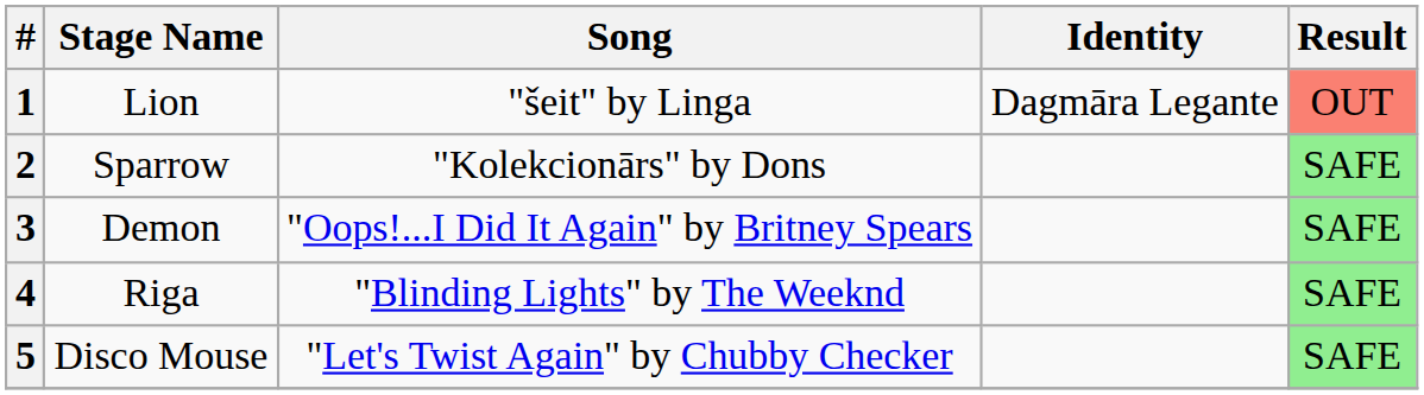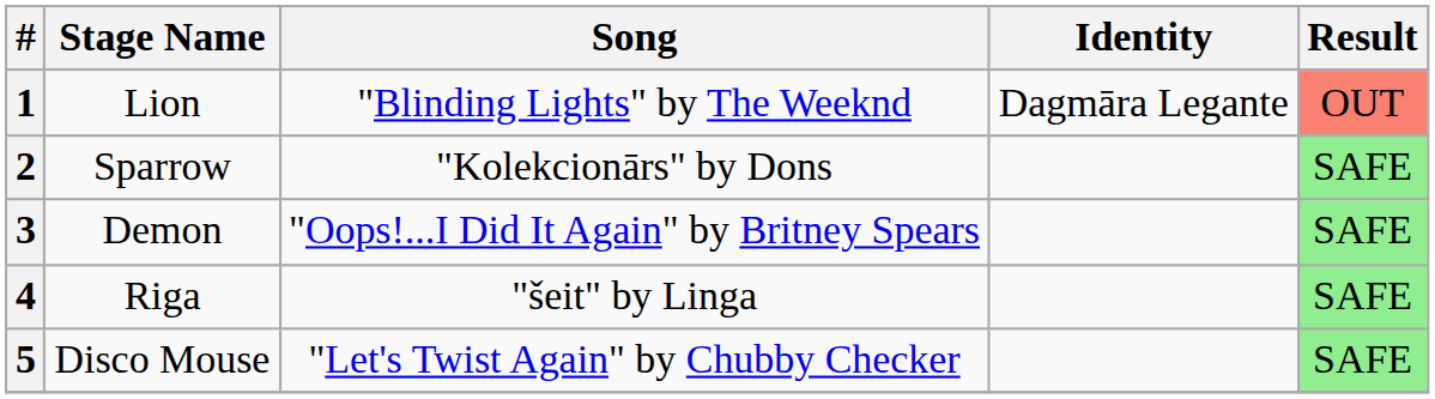 <table class="wikitable plainrowheaders" style="text-align: center;">
 <tr>
 <th>#</th>
 <th>Stage Name</th>
 <th>Song</th>
 <th>Identity</th>
 <th>Result</th>
 </tr>
 <tr>
 <th>1</th>
 <td>Lion</td>
-<td>"šeit" by Linga</td>
+<td>"<a href='#'>Blinding Lights</a>" by <a href='#'>The Weeknd</a></td>
 <td>Dagmāra Legante</td>
 <td bgcolor="salmon">OUT</td>
 </tr>
 <tr>
 <th>2</th>
 <td>Sparrow</td>
 <td>"Kolekcionārs" by Dons</td>
 <td></td>
 <td bgcolor="lightgreen">SAFE</td>
 </tr>
 <tr>
 <th>3</th>
 <td>Demon</td>
 <td>"<a href='#'>Oops!...I Did It Again</a>" by <a href='#'>Britney Spears</a></td>
 <td></td>
 <td bgcolor="lightgreen">SAFE</td>
 </tr>
 <tr>
 <th>4</th>
 <td>Riga</td>
-<td>"<a href='#'>Blinding Lights</a>" by <a href='#'>The Weeknd</a></td>
+<td>"šeit" by Linga</td>
 <td></td>
 <td bgcolor="lightgreen">SAFE</td>
 </tr>
 <tr>
 <th>5</th>
 <td>Disco Mouse</td>
 <td>"<a href='#'>Let's Twist Again</a>" by <a href='#'>Chubby Checker</a></td>
 <td></td>
 <td bgcolor="lightgreen">SAFE</td>
 </tr>
 <tr>
 </tr>
 </table>
